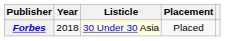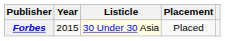 <table class="wikitable plainrowheaders sortable" style="margin-right: 0;">
 <tr>
 <th scope="col">Publisher</th>
 <th scope="col">Year</th>
 <th scope="col">Listicle</th>
 <th scope="col">Placement</th>
 <th scope="col" class="unsortable"></th>
 </tr>
 <tr>
 <th scope="row" rowspan="1"><em><a href='#'>Forbes</a></em></th>
-<td>2018</td>
+<td>2015</td>
 <td style="background: lightyellow;"><a href='#'>30 Under 30</a> Asia</td>
 <td style="text-align:center">Placed</td>
 <td style="text-align:center" rowspan="1"></td>
 </tr>
 </table>
